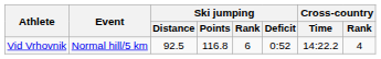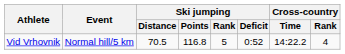 <table class="wikitable" style="font-size:90%">
 <tr>
 <th rowspan="2">Athlete</th>
 <th rowspan="2">Event</th>
 <th colspan="4">Ski jumping</th>
 <th colspan="2">Cross-country</th>
 </tr>
 <tr style="font-size:95%">
 <th>Distance</th>
 <th>Points</th>
 <th>Rank</th>
 <th>Deficit</th>
 <th>Time</th>
 <th>Rank</th>
 </tr>
 <tr align=center>
 <td align=left><a href='#'>Vid Vrhovnik</a></td>
 <td align=left><a href='#'>Normal hill/5 km</a></td>
-<td>92.5</td>
+<td>70.5</td>
 <td>116.8</td>
-<td>6</td>
+<td>5</td>
 <td>0:52</td>
 <td>14:22.2</td>
 <td>4</td>
 </tr>
 </table>
